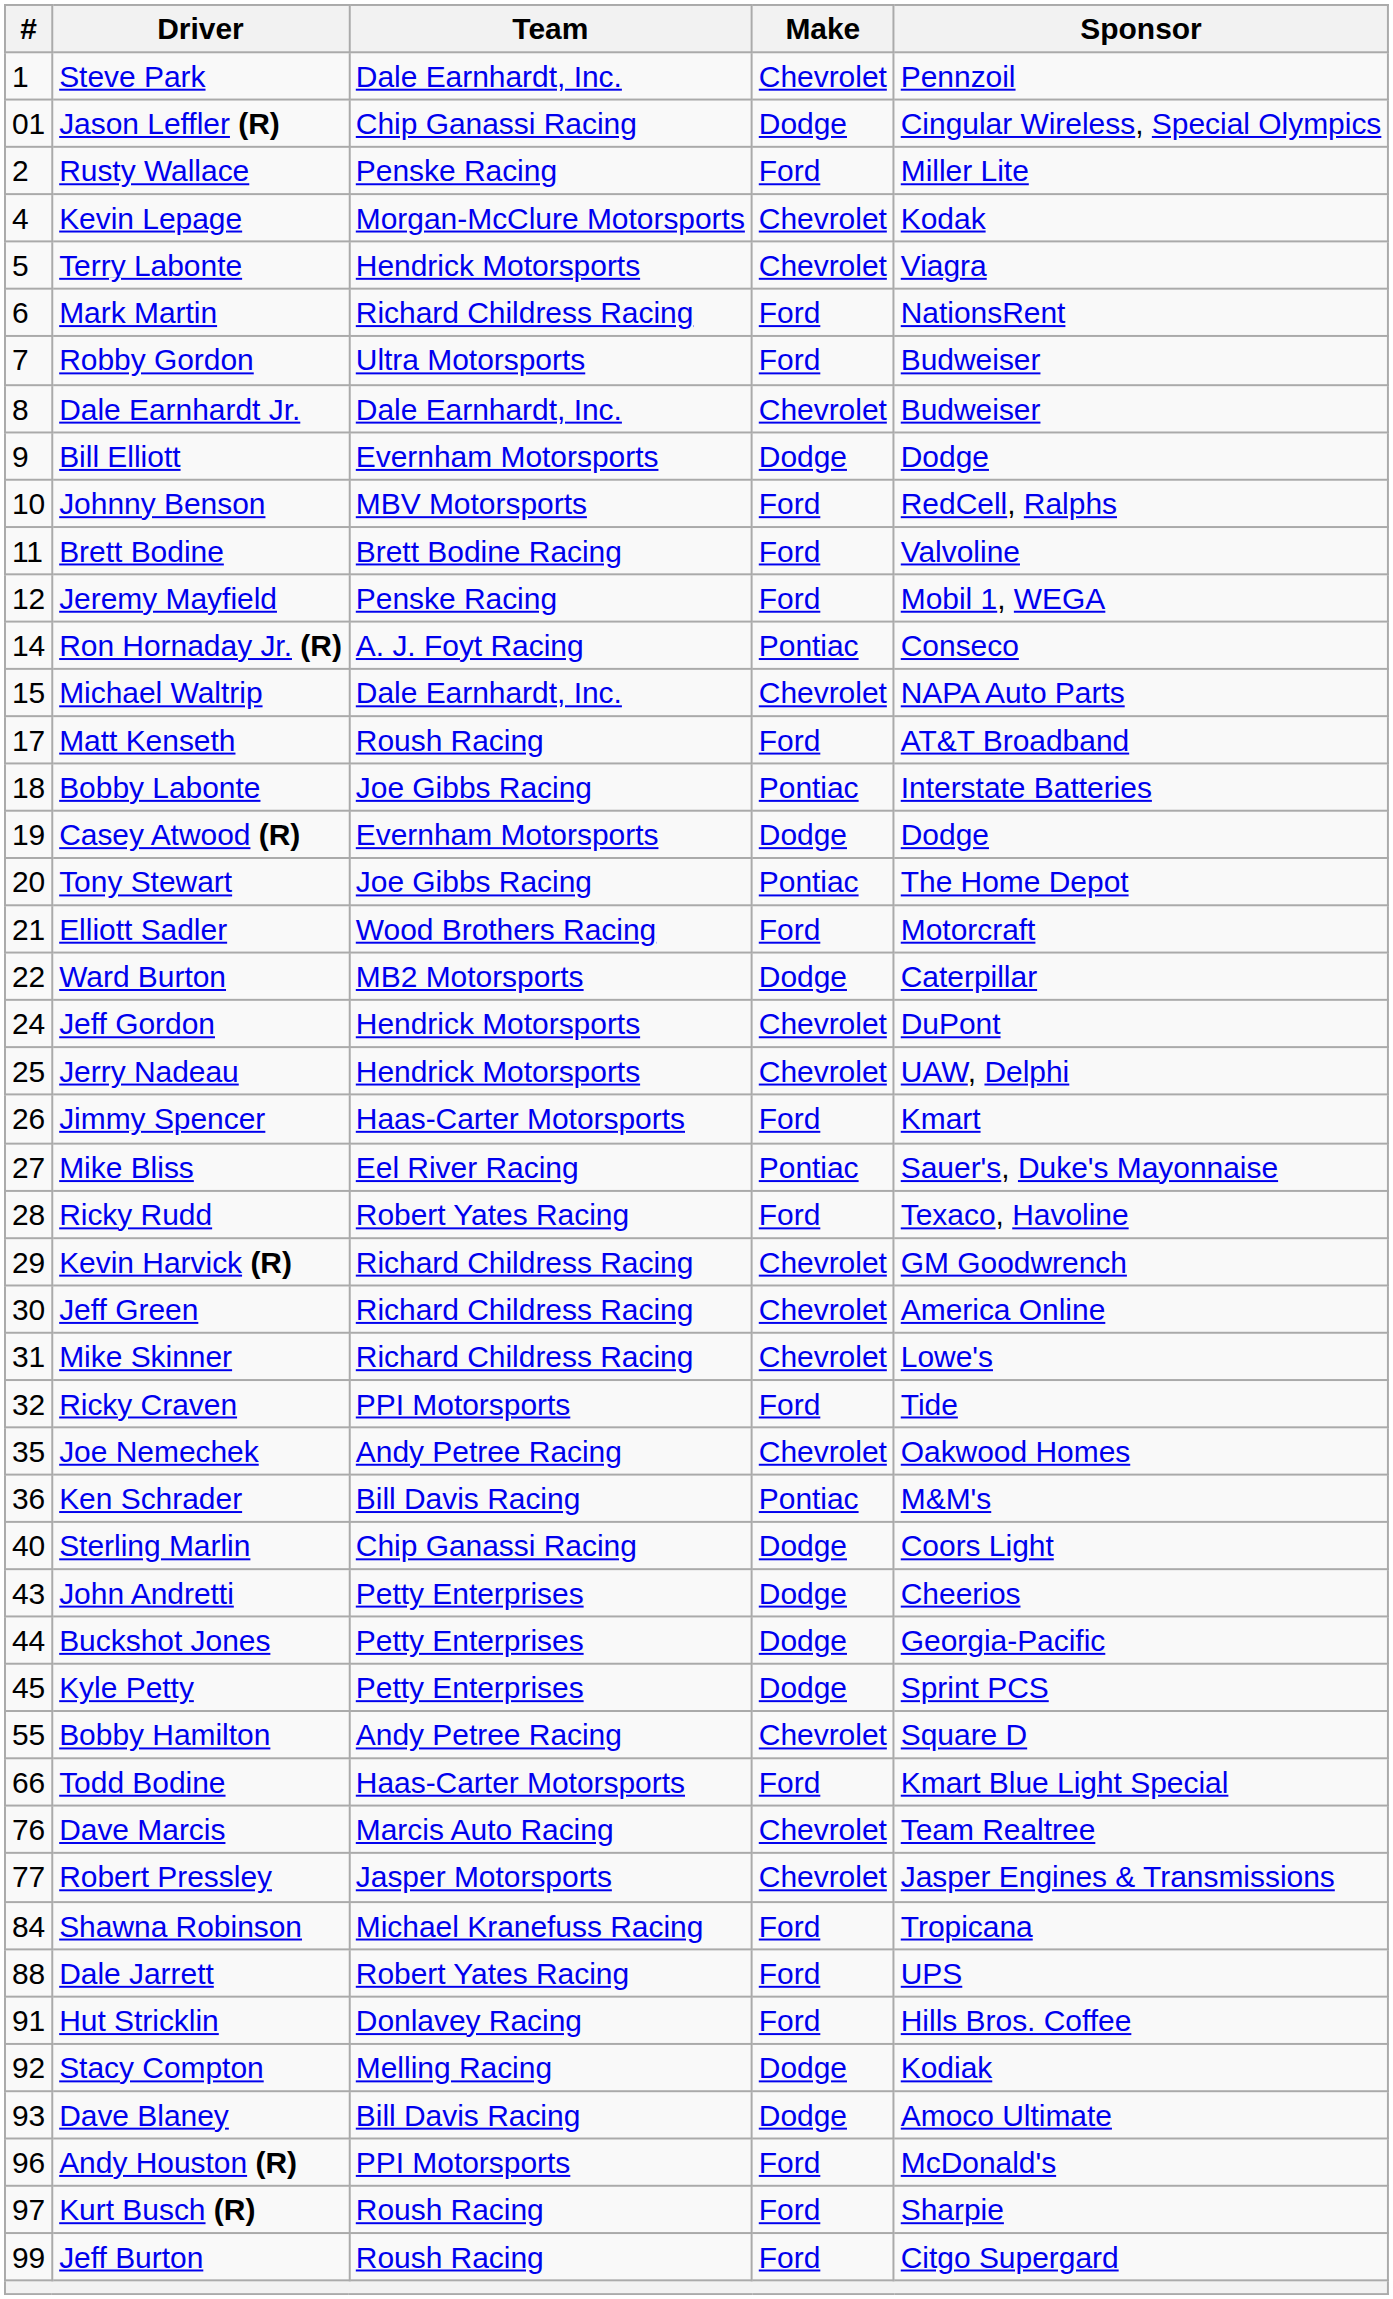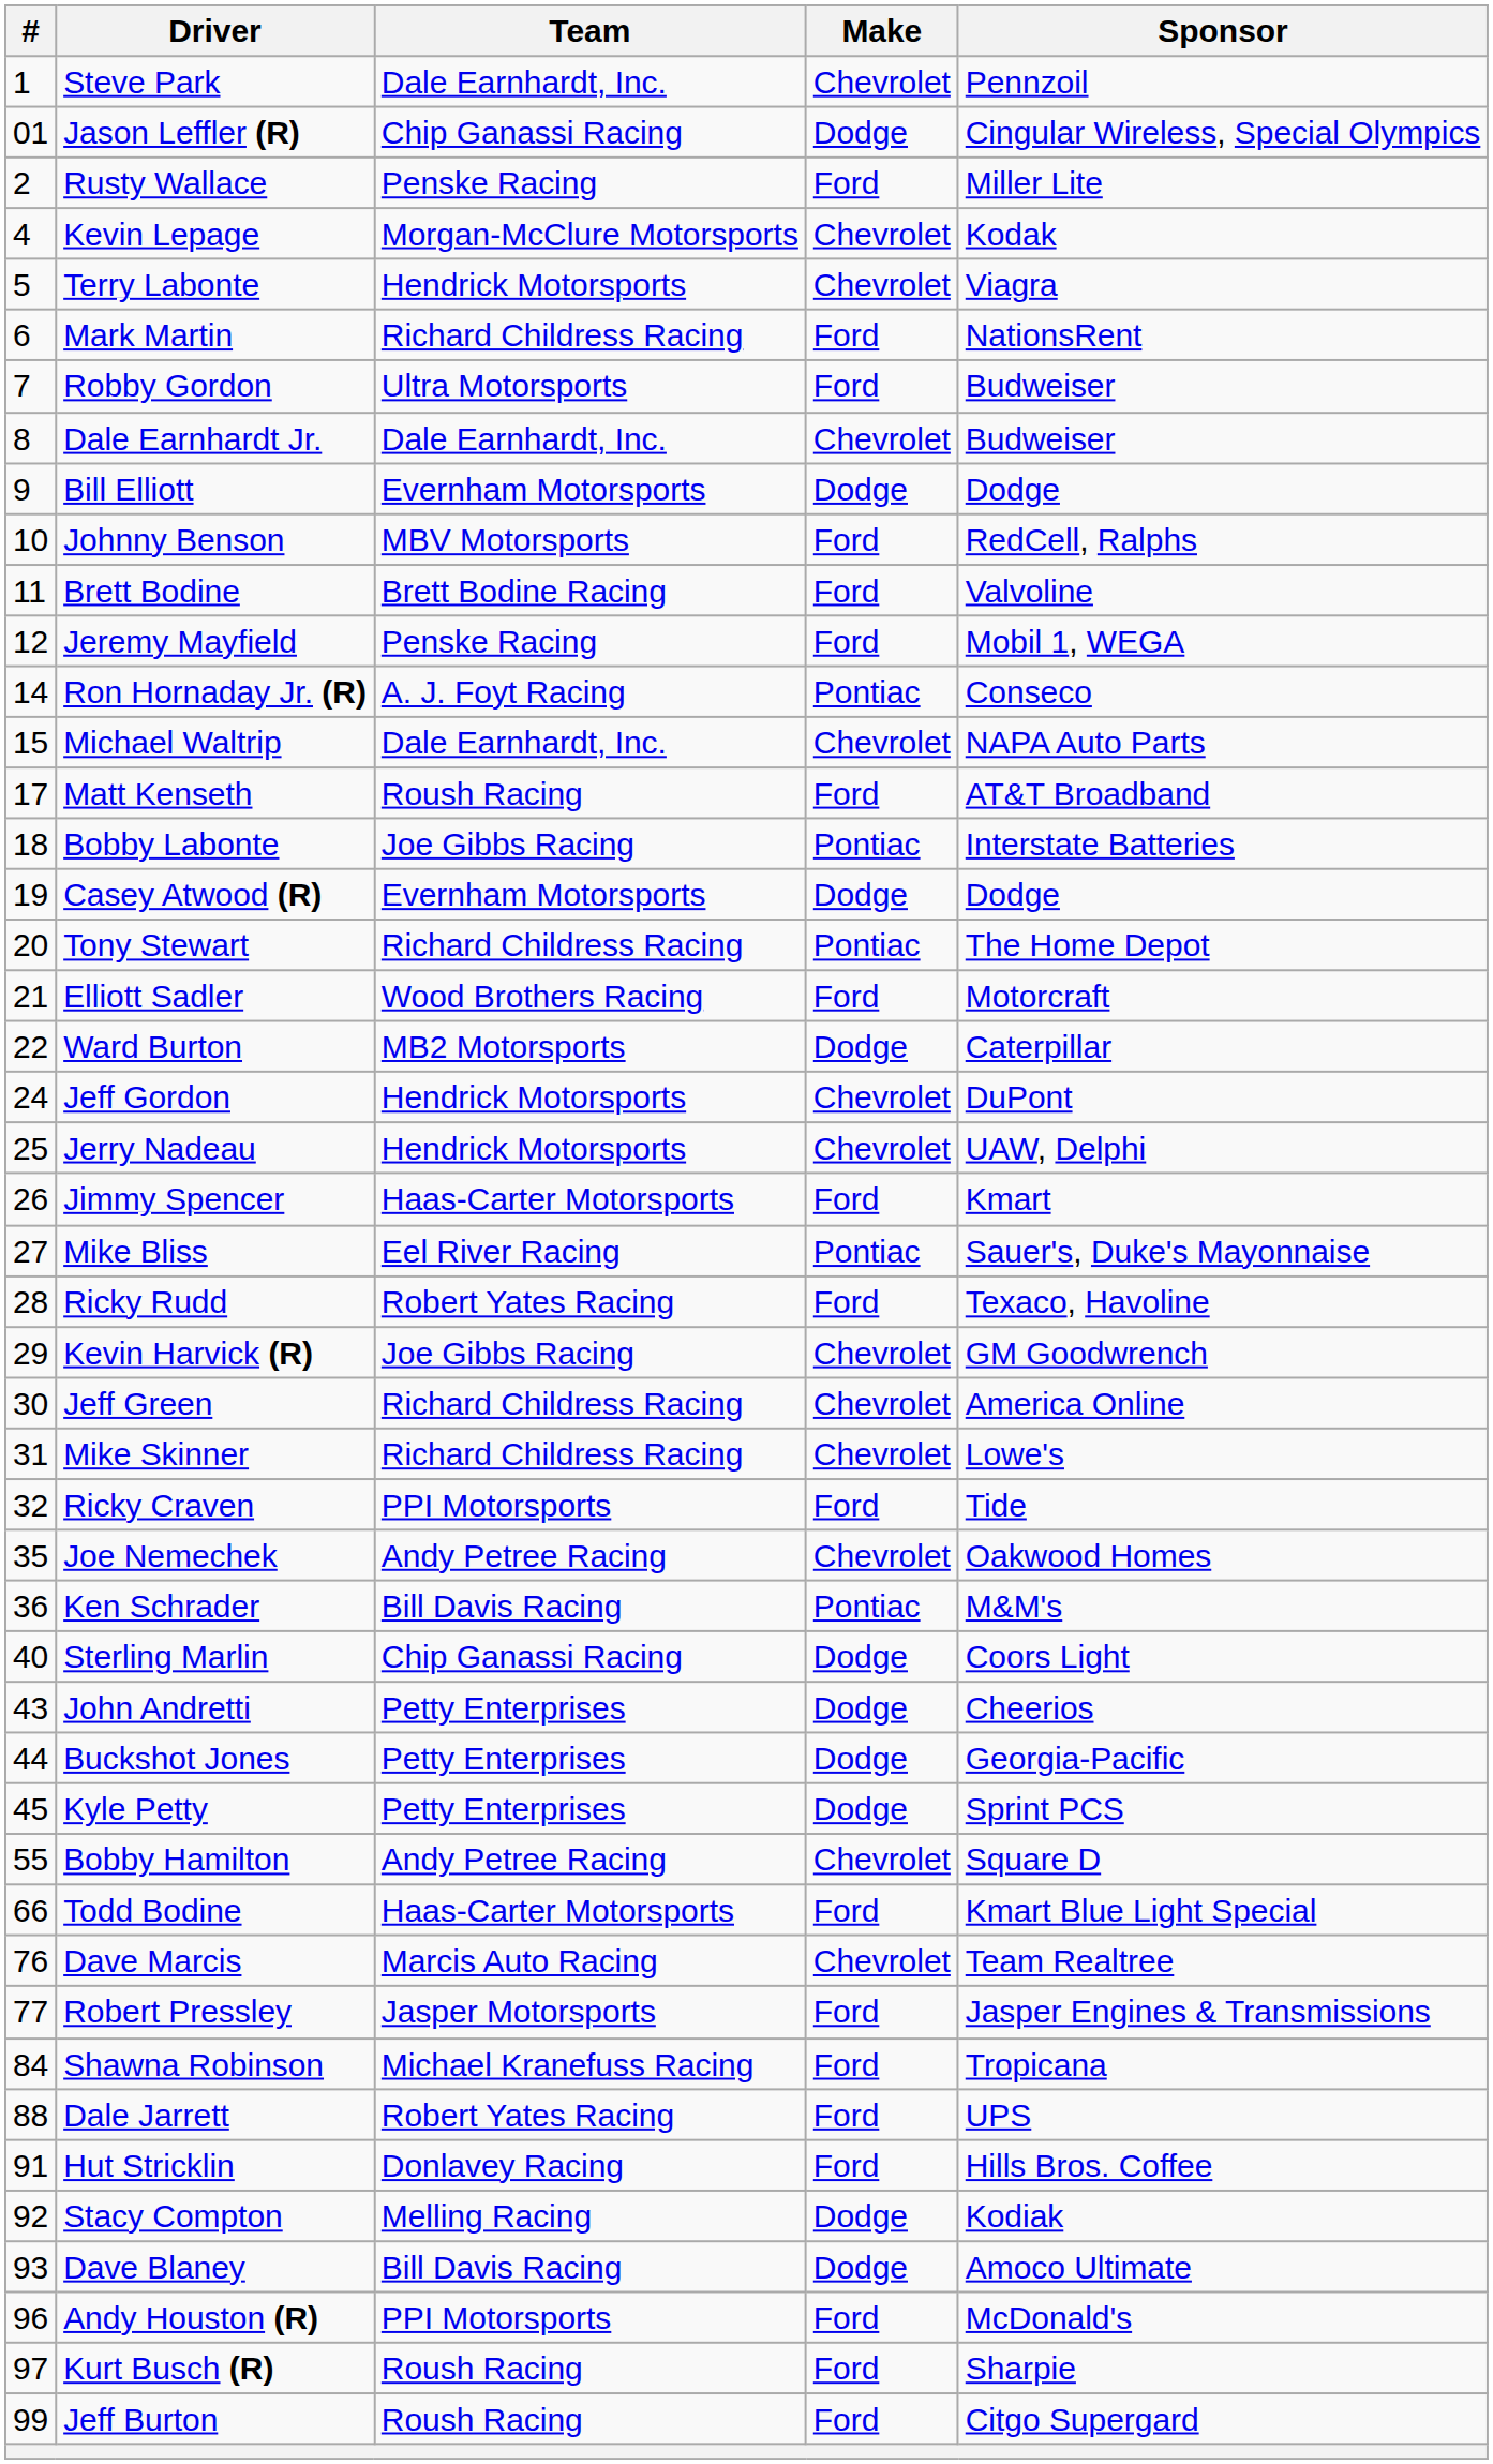 <table class="wikitable" style="font-size:95%">
 <tr>
 <th>#</th>
 <th>Driver</th>
 <th>Team</th>
 <th>Make</th>
 <th>Sponsor</th>
 </tr>
 <tr>
 <td>1</td>
 <td><a href='#'>Steve Park</a></td>
 <td><a href='#'>Dale Earnhardt, Inc.</a></td>
 <td><a href='#'>Chevrolet</a></td>
 <td><a href='#'>Pennzoil</a></td>
 </tr>
 <tr>
 <td>01</td>
 <td><a href='#'>Jason Leffler</a> <strong>(R)</strong></td>
 <td><a href='#'>Chip Ganassi Racing</a></td>
 <td><a href='#'>Dodge</a></td>
 <td><a href='#'>Cingular Wireless</a>, <a href='#'>Special Olympics</a></td>
 </tr>
 <tr>
 <td>2</td>
 <td><a href='#'>Rusty Wallace</a></td>
 <td><a href='#'>Penske Racing</a></td>
 <td><a href='#'>Ford</a></td>
 <td><a href='#'>Miller Lite</a></td>
 </tr>
 <tr>
 <td>4</td>
 <td><a href='#'>Kevin Lepage</a></td>
 <td><a href='#'>Morgan-McClure Motorsports</a></td>
 <td><a href='#'>Chevrolet</a></td>
 <td><a href='#'>Kodak</a></td>
 </tr>
 <tr>
 <td>5</td>
 <td><a href='#'>Terry Labonte</a></td>
 <td><a href='#'>Hendrick Motorsports</a></td>
 <td><a href='#'>Chevrolet</a></td>
 <td><a href='#'>Viagra</a></td>
 </tr>
 <tr>
 <td>6</td>
 <td><a href='#'>Mark Martin</a></td>
 <td><a href='#'>Richard Childress Racing</a></td>
 <td><a href='#'>Ford</a></td>
 <td><a href='#'>NationsRent</a></td>
 </tr>
 <tr>
 <td>7</td>
 <td><a href='#'>Robby Gordon</a></td>
 <td><a href='#'>Ultra Motorsports</a></td>
 <td><a href='#'>Ford</a></td>
 <td><a href='#'>Budweiser</a></td>
 </tr>
 <tr>
 <td>8</td>
 <td><a href='#'>Dale Earnhardt Jr.</a></td>
 <td><a href='#'>Dale Earnhardt, Inc.</a></td>
 <td><a href='#'>Chevrolet</a></td>
 <td><a href='#'>Budweiser</a></td>
 </tr>
 <tr>
 <td>9</td>
 <td><a href='#'>Bill Elliott</a></td>
 <td><a href='#'>Evernham Motorsports</a></td>
 <td><a href='#'>Dodge</a></td>
 <td><a href='#'>Dodge</a></td>
 </tr>
 <tr>
 <td>10</td>
 <td><a href='#'>Johnny Benson</a></td>
 <td><a href='#'>MBV Motorsports</a></td>
 <td><a href='#'>Ford</a></td>
 <td><a href='#'>RedCell</a>, <a href='#'>Ralphs</a></td>
 </tr>
 <tr>
 <td>11</td>
 <td><a href='#'>Brett Bodine</a></td>
 <td><a href='#'>Brett Bodine Racing</a></td>
 <td><a href='#'>Ford</a></td>
 <td><a href='#'>Valvoline</a></td>
 </tr>
 <tr>
 <td>12</td>
 <td><a href='#'>Jeremy Mayfield</a></td>
 <td><a href='#'>Penske Racing</a></td>
 <td><a href='#'>Ford</a></td>
 <td><a href='#'>Mobil 1</a>, <a href='#'>WEGA</a></td>
 </tr>
 <tr>
 <td>14</td>
 <td><a href='#'>Ron Hornaday Jr.</a> <strong>(R)</strong></td>
 <td><a href='#'>A. J. Foyt Racing</a></td>
 <td><a href='#'>Pontiac</a></td>
 <td><a href='#'>Conseco</a></td>
 </tr>
 <tr>
 <td>15</td>
 <td><a href='#'>Michael Waltrip</a></td>
 <td><a href='#'>Dale Earnhardt, Inc.</a></td>
 <td><a href='#'>Chevrolet</a></td>
 <td><a href='#'>NAPA Auto Parts</a></td>
 </tr>
 <tr>
 <td>17</td>
 <td><a href='#'>Matt Kenseth</a></td>
 <td><a href='#'>Roush Racing</a></td>
 <td><a href='#'>Ford</a></td>
 <td><a href='#'>AT&T Broadband</a></td>
 </tr>
 <tr>
 <td>18</td>
 <td><a href='#'>Bobby Labonte</a></td>
 <td><a href='#'>Joe Gibbs Racing</a></td>
 <td><a href='#'>Pontiac</a></td>
 <td><a href='#'>Interstate Batteries</a></td>
 </tr>
 <tr>
 <td>19</td>
 <td><a href='#'>Casey Atwood</a> <strong>(R)</strong></td>
 <td><a href='#'>Evernham Motorsports</a></td>
 <td><a href='#'>Dodge</a></td>
 <td><a href='#'>Dodge</a></td>
 </tr>
 <tr>
 <td>20</td>
 <td><a href='#'>Tony Stewart</a></td>
-<td><a href='#'>Joe Gibbs Racing</a></td>
+<td><a href='#'>Richard Childress Racing</a></td>
 <td><a href='#'>Pontiac</a></td>
 <td><a href='#'>The Home Depot</a></td>
 </tr>
 <tr>
 <td>21</td>
 <td><a href='#'>Elliott Sadler</a></td>
 <td><a href='#'>Wood Brothers Racing</a></td>
 <td><a href='#'>Ford</a></td>
 <td><a href='#'>Motorcraft</a></td>
 </tr>
 <tr>
 <td>22</td>
 <td><a href='#'>Ward Burton</a></td>
 <td><a href='#'>MB2 Motorsports</a></td>
 <td><a href='#'>Dodge</a></td>
 <td><a href='#'>Caterpillar</a></td>
 </tr>
 <tr>
 <td>24</td>
 <td><a href='#'>Jeff Gordon</a></td>
 <td><a href='#'>Hendrick Motorsports</a></td>
 <td><a href='#'>Chevrolet</a></td>
 <td><a href='#'>DuPont</a></td>
 </tr>
 <tr>
 <td>25</td>
 <td><a href='#'>Jerry Nadeau</a></td>
 <td><a href='#'>Hendrick Motorsports</a></td>
 <td><a href='#'>Chevrolet</a></td>
 <td><a href='#'>UAW</a>, <a href='#'>Delphi</a></td>
 </tr>
 <tr>
 <td>26</td>
 <td><a href='#'>Jimmy Spencer</a></td>
 <td><a href='#'>Haas-Carter Motorsports</a></td>
 <td><a href='#'>Ford</a></td>
 <td><a href='#'>Kmart</a></td>
 </tr>
 <tr>
 <td>27</td>
 <td><a href='#'>Mike Bliss</a></td>
 <td><a href='#'>Eel River Racing</a></td>
 <td><a href='#'>Pontiac</a></td>
 <td><a href='#'>Sauer's</a>, <a href='#'>Duke's Mayonnaise</a></td>
 </tr>
 <tr>
 <td>28</td>
 <td><a href='#'>Ricky Rudd</a></td>
 <td><a href='#'>Robert Yates Racing</a></td>
 <td><a href='#'>Ford</a></td>
 <td><a href='#'>Texaco</a>, <a href='#'>Havoline</a></td>
 </tr>
 <tr>
 <td>29</td>
 <td><a href='#'>Kevin Harvick</a> <strong>(R)</strong></td>
-<td><a href='#'>Richard Childress Racing</a></td>
+<td><a href='#'>Joe Gibbs Racing</a></td>
 <td><a href='#'>Chevrolet</a></td>
 <td><a href='#'>GM Goodwrench</a></td>
 </tr>
 <tr>
 <td>30</td>
 <td><a href='#'>Jeff Green</a></td>
 <td><a href='#'>Richard Childress Racing</a></td>
 <td><a href='#'>Chevrolet</a></td>
 <td><a href='#'>America Online</a></td>
 </tr>
 <tr>
 <td>31</td>
 <td><a href='#'>Mike Skinner</a></td>
 <td><a href='#'>Richard Childress Racing</a></td>
 <td><a href='#'>Chevrolet</a></td>
 <td><a href='#'>Lowe's</a></td>
 </tr>
 <tr>
 <td>32</td>
 <td><a href='#'>Ricky Craven</a></td>
 <td><a href='#'>PPI Motorsports</a></td>
 <td><a href='#'>Ford</a></td>
 <td><a href='#'>Tide</a></td>
 </tr>
 <tr>
 <td>35</td>
 <td><a href='#'>Joe Nemechek</a></td>
 <td><a href='#'>Andy Petree Racing</a></td>
 <td><a href='#'>Chevrolet</a></td>
 <td><a href='#'>Oakwood Homes</a></td>
 </tr>
 <tr>
 <td>36</td>
 <td><a href='#'>Ken Schrader</a></td>
 <td><a href='#'>Bill Davis Racing</a></td>
 <td><a href='#'>Pontiac</a></td>
 <td><a href='#'>M&M's</a></td>
 </tr>
 <tr>
 <td>40</td>
 <td><a href='#'>Sterling Marlin</a></td>
 <td><a href='#'>Chip Ganassi Racing</a></td>
 <td><a href='#'>Dodge</a></td>
 <td><a href='#'>Coors Light</a></td>
 </tr>
 <tr>
 <td>43</td>
 <td><a href='#'>John Andretti</a></td>
 <td><a href='#'>Petty Enterprises</a></td>
 <td><a href='#'>Dodge</a></td>
 <td><a href='#'>Cheerios</a></td>
 </tr>
 <tr>
 <td>44</td>
 <td><a href='#'>Buckshot Jones</a></td>
 <td><a href='#'>Petty Enterprises</a></td>
 <td><a href='#'>Dodge</a></td>
 <td><a href='#'>Georgia-Pacific</a></td>
 </tr>
 <tr>
 <td>45</td>
 <td><a href='#'>Kyle Petty</a></td>
 <td><a href='#'>Petty Enterprises</a></td>
 <td><a href='#'>Dodge</a></td>
 <td><a href='#'>Sprint PCS</a></td>
 </tr>
 <tr>
 <td>55</td>
 <td><a href='#'>Bobby Hamilton</a></td>
 <td><a href='#'>Andy Petree Racing</a></td>
 <td><a href='#'>Chevrolet</a></td>
 <td><a href='#'>Square D</a></td>
 </tr>
 <tr>
 <td>66</td>
 <td><a href='#'>Todd Bodine</a></td>
 <td><a href='#'>Haas-Carter Motorsports</a></td>
 <td><a href='#'>Ford</a></td>
 <td><a href='#'>Kmart Blue Light Special</a></td>
 </tr>
 <tr>
 <td>76</td>
 <td><a href='#'>Dave Marcis</a></td>
 <td><a href='#'>Marcis Auto Racing</a></td>
 <td><a href='#'>Chevrolet</a></td>
 <td><a href='#'>Team Realtree</a></td>
 </tr>
 <tr>
 <td>77</td>
 <td><a href='#'>Robert Pressley</a></td>
 <td><a href='#'>Jasper Motorsports</a></td>
-<td><a href='#'>Chevrolet</a></td>
+<td><a href='#'>Ford</a></td>
 <td><a href='#'>Jasper Engines & Transmissions</a></td>
 </tr>
 <tr>
 <td>84</td>
 <td><a href='#'>Shawna Robinson</a></td>
 <td><a href='#'>Michael Kranefuss Racing</a></td>
 <td><a href='#'>Ford</a></td>
 <td><a href='#'>Tropicana</a></td>
 </tr>
 <tr>
 <td>88</td>
 <td><a href='#'>Dale Jarrett</a></td>
 <td><a href='#'>Robert Yates Racing</a></td>
 <td><a href='#'>Ford</a></td>
 <td><a href='#'>UPS</a></td>
 </tr>
 <tr>
 <td>91</td>
 <td><a href='#'>Hut Stricklin</a></td>
 <td><a href='#'>Donlavey Racing</a></td>
 <td><a href='#'>Ford</a></td>
 <td><a href='#'>Hills Bros. Coffee</a></td>
 </tr>
 <tr>
 <td>92</td>
 <td><a href='#'>Stacy Compton</a></td>
 <td><a href='#'>Melling Racing</a></td>
 <td><a href='#'>Dodge</a></td>
 <td><a href='#'>Kodiak</a></td>
 </tr>
 <tr>
 <td>93</td>
 <td><a href='#'>Dave Blaney</a></td>
 <td><a href='#'>Bill Davis Racing</a></td>
 <td><a href='#'>Dodge</a></td>
 <td><a href='#'>Amoco Ultimate</a></td>
 </tr>
 <tr>
 <td>96</td>
 <td><a href='#'>Andy Houston</a> <strong>(R)</strong></td>
 <td><a href='#'>PPI Motorsports</a></td>
 <td><a href='#'>Ford</a></td>
 <td><a href='#'>McDonald's</a></td>
 </tr>
 <tr>
 <td>97</td>
 <td><a href='#'>Kurt Busch</a> <strong>(R)</strong></td>
 <td><a href='#'>Roush Racing</a></td>
 <td><a href='#'>Ford</a></td>
 <td><a href='#'>Sharpie</a></td>
 </tr>
 <tr>
 <td>99</td>
 <td><a href='#'>Jeff Burton</a></td>
 <td><a href='#'>Roush Racing</a></td>
 <td><a href='#'>Ford</a></td>
 <td><a href='#'>Citgo Supergard</a></td>
 </tr>
 <tr>
 <th colspan="5"></th>
 </tr>
 </table>
